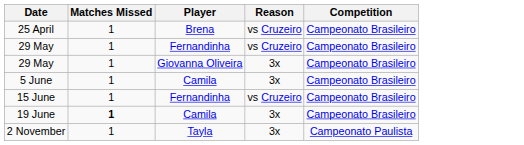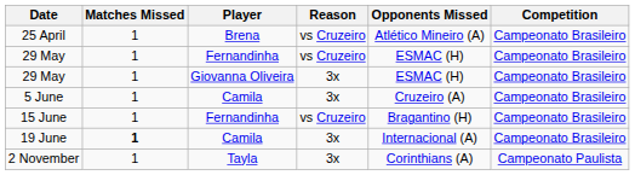 <table class="wikitable" style="text-align: center">
 <tr>
 <th>Date</th>
 <th>Matches Missed</th>
 <th>Player</th>
 <th>Reason</th>
+<th>Opponents Missed</th>
 <th>Competition</th>
 </tr>
 <tr>
 <td>25 April</td>
 <td>1</td>
 <td><a href='#'>Brena</a></td>
 <td> vs <a href='#'>Cruzeiro</a></td>
+<td><a href='#'>Atlético Mineiro</a> (A)</td>
 <td><a href='#'>Campeonato Brasileiro</a></td>
 </tr>
 <tr>
 <td>29 May</td>
 <td>1</td>
 <td><a href='#'>Fernandinha</a></td>
 <td> vs <a href='#'>Cruzeiro</a></td>
+<td><a href='#'>ESMAC</a> (H)</td>
 <td><a href='#'>Campeonato Brasileiro</a></td>
 </tr>
 <tr>
 <td>29 May</td>
 <td>1</td>
 <td><a href='#'>Giovanna Oliveira</a></td>
 <td>3x </td>
+<td><a href='#'>ESMAC</a> (H)</td>
 <td><a href='#'>Campeonato Brasileiro</a></td>
 </tr>
 <tr>
 <td>5 June</td>
 <td>1</td>
 <td><a href='#'>Camila</a></td>
 <td>3x </td>
+<td><a href='#'>Cruzeiro</a> (A)</td>
 <td><a href='#'>Campeonato Brasileiro</a></td>
 </tr>
 <tr>
 <td>15 June</td>
 <td>1</td>
 <td><a href='#'>Fernandinha</a></td>
 <td> vs <a href='#'>Cruzeiro</a></td>
+<td><a href='#'>Bragantino</a> (H)</td>
 <td><a href='#'>Campeonato Brasileiro</a></td>
 </tr>
 <tr>
 <td>19 June</td>
 <td><strong>1</strong></td>
 <td><a href='#'>Camila</a></td>
 <td>3x </td>
+<td><a href='#'>Internacional</a> (A)</td>
 <td><a href='#'>Campeonato Brasileiro</a></td>
 </tr>
 <tr>
 <td>2 November</td>
 <td>1</td>
 <td><a href='#'>Tayla</a></td>
 <td>3x </td>
+<td><a href='#'>Corinthians</a> (A)</td>
 <td><a href='#'>Campeonato Paulista</a></td>
 </tr>
 </table>
